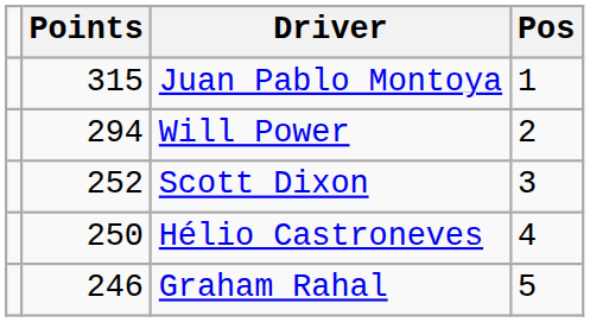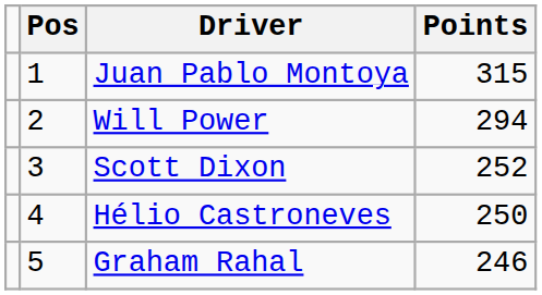 <table class="wikitable" style="font-size: 95%">
 <tr>
 <td></td>
+<th>Pos</th>
+<th>Driver</th>
 <th>Points</th>
-<th>Driver</th>
-<th>Pos</th>
 </tr>
 <tr>
 <td align="left"></td>
+<td>1</td>
+<td> <a href='#'>Juan Pablo Montoya</a></td>
 <td align="right">315</td>
-<td> <a href='#'>Juan Pablo Montoya</a></td>
-<td>1</td>
 </tr>
 <tr>
 <td align="left"></td>
+<td>2</td>
+<td> <a href='#'>Will Power</a></td>
 <td align="right">294</td>
-<td> <a href='#'>Will Power</a></td>
-<td>2</td>
 </tr>
 <tr>
 <td align="left"></td>
+<td>3</td>
+<td> <a href='#'>Scott Dixon</a></td>
 <td align="right">252</td>
-<td> <a href='#'>Scott Dixon</a></td>
-<td>3</td>
 </tr>
 <tr>
 <td align="left"></td>
+<td>4</td>
+<td> <a href='#'>Hélio Castroneves</a></td>
 <td align="right">250</td>
-<td> <a href='#'>Hélio Castroneves</a></td>
-<td>4</td>
 </tr>
 <tr>
 <td align="left"></td>
+<td>5</td>
+<td> <a href='#'>Graham Rahal</a></td>
 <td align="right">246</td>
-<td> <a href='#'>Graham Rahal</a></td>
-<td>5</td>
 </tr>
 </table>
